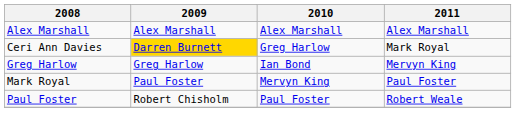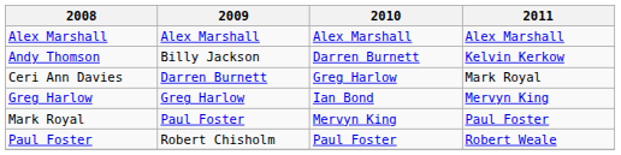 <table class="wikitable">
 <tr>
 <th style="width:150px;">2008</th>
 <th style="width:150px;">2009</th>
 <th style="width:150px;">2010</th>
 <th style="width:150px;">2011</th>
 </tr>
 <tr>
 <td> <a href='#'>Alex Marshall</a></td>
 <td> <a href='#'>Alex Marshall</a></td>
 <td> <a href='#'>Alex Marshall</a></td>
 <td> <a href='#'>Alex Marshall</a></td>
 </tr>
 <tr>
+<td> <a href='#'>Andy Thomson</a></td>
+<td> Billy Jackson</td>
+<td> <a href='#'>Darren Burnett</a></td>
+<td> <a href='#'>Kelvin Kerkow</a></td>
+</tr>
+<tr>
 <td> Ceri Ann Davies</td>
-<td style="background: gold;"> <a href='#'>Darren Burnett</a></td>
+<td> <a href='#'>Darren Burnett</a></td>
 <td> <a href='#'>Greg Harlow</a></td>
 <td> Mark Royal</td>
 </tr>
 <tr>
 <td> <a href='#'>Greg Harlow</a></td>
 <td> <a href='#'>Greg Harlow</a></td>
 <td> <a href='#'>Ian Bond</a></td>
 <td> <a href='#'>Mervyn King</a></td>
 </tr>
 <tr>
 <td> Mark Royal</td>
 <td> <a href='#'>Paul Foster</a></td>
 <td> <a href='#'>Mervyn King</a></td>
 <td> <a href='#'>Paul Foster</a></td>
 </tr>
 <tr>
 <td> <a href='#'>Paul Foster</a></td>
 <td> Robert Chisholm</td>
 <td> <a href='#'>Paul Foster</a></td>
 <td> <a href='#'>Robert Weale</a></td>
 </tr>
 <tr>
 </tr>
 </table>
